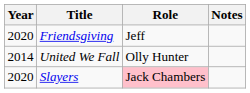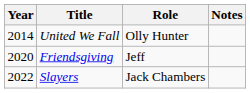 <table class="wikitable">
 <tr>
 <th>Year</th>
 <th>Title</th>
 <th>Role</th>
 <th>Notes</th>
-</tr>
-<tr>
-<td>2020</td>
-<td><em><a href='#'>Friendsgiving</a></em></td>
-<td>Jeff</td>
-<td></td>
 </tr>
 <tr>
 <td>2014</td>
 <td><em>United We Fall</em></td>
 <td>Olly Hunter</td>
 <td></td>
 </tr>
 <tr>
 <td>2020</td>
+<td><em><a href='#'>Friendsgiving</a></em></td>
+<td>Jeff</td>
+<td></td>
+</tr>
+<tr>
+<td>2022</td>
 <td><em><a href='#'>Slayers</a></em></td>
-<td style="background: pink;">Jack Chambers</td>
+<td>Jack Chambers</td>
 <td></td>
 </tr>
 </table>
